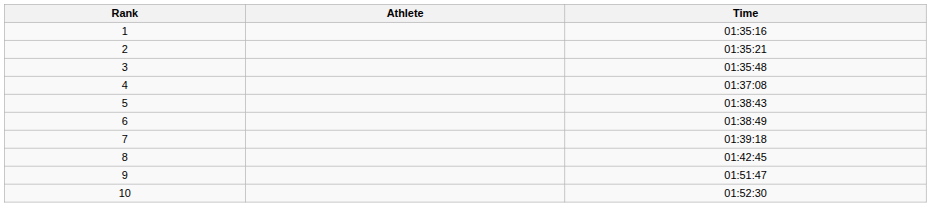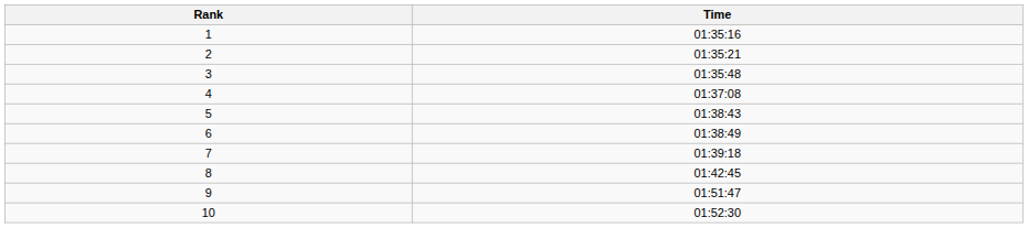 <table class="wikitable" style=" text-align:center; font-size:110%;" width="75%">
 <tr>
 <th>Rank</th>
-<th>Athlete</th>
 <th>Time</th>
 </tr>
 <tr>
 <td>1</td>
-<td align=left></td>
 <td>01:35:16</td>
 </tr>
 <tr>
 <td>2</td>
-<td align=left></td>
 <td>01:35:21</td>
 </tr>
 <tr>
 <td>3</td>
-<td align=left></td>
 <td>01:35:48</td>
 </tr>
 <tr>
 <td>4</td>
-<td align=left></td>
 <td>01:37:08</td>
 </tr>
 <tr>
 <td>5</td>
-<td align=left></td>
 <td>01:38:43</td>
 </tr>
 <tr>
 <td>6</td>
-<td align=left></td>
 <td>01:38:49</td>
 </tr>
 <tr>
 <td>7</td>
-<td align=left></td>
 <td>01:39:18</td>
 </tr>
 <tr>
 <td>8</td>
-<td align=left></td>
 <td>01:42:45</td>
 </tr>
 <tr>
 <td>9</td>
-<td align=left></td>
 <td>01:51:47</td>
 </tr>
 <tr>
 <td>10</td>
-<td align=left></td>
 <td>01:52:30</td>
 </tr>
 </table>
